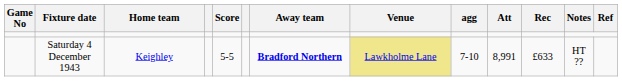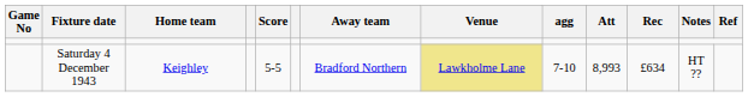 <table class="wikitable" style="text-align:center;">
 <tr>
 <th width=20 abbr="No">Game No</th>
 <th width=100 abbr="Date">Fixture date</th>
 <th width=150 abbr="Home team">Home team</th>
 <th width=5 abbr="space"></th>
 <th width=20 abbr="Score">Score</th>
 <th width=5 abbr="space"></th>
 <th width=150 abbr="Away team">Away team</th>
 <th width=150 abbr="Venue">Venue</th>
 <th width=50 abbr="agg">agg</th>
 <th width=45 abbr="Att">Att</th>
 <th width=60 abbr="Rec">Rec</th>
 <th width=20 abbr="Notes">Notes</th>
 <th width=30 abbr="Ref">Ref</th>
 </tr>
 <tr>
 <td></td>
 <td></td>
 <td></td>
 <td></td>
 <td></td>
 <td></td>
 <td></td>
 <td></td>
 <td></td>
 <td></td>
 <td></td>
 </tr>
 <tr>
 <td></td>
 <td>Saturday 4 December 1943</td>
 <td><a href='#'>Keighley</a></td>
 <td></td>
 <td>5-5</td>
 <td></td>
-<td><strong><a href='#'>Bradford Northern</a></strong></td>
+<td><a href='#'>Bradford Northern</a></td>
 <td style="background: khaki;"><a href='#'>Lawkholme Lane</a></td>
 <td>7-10</td>
-<td>8,991</td>
-<td>£633</td>
+<td>8,993</td>
+<td>£634</td>
 <td>HT ??</td>
 <td></td>
 </tr>
 </table>
